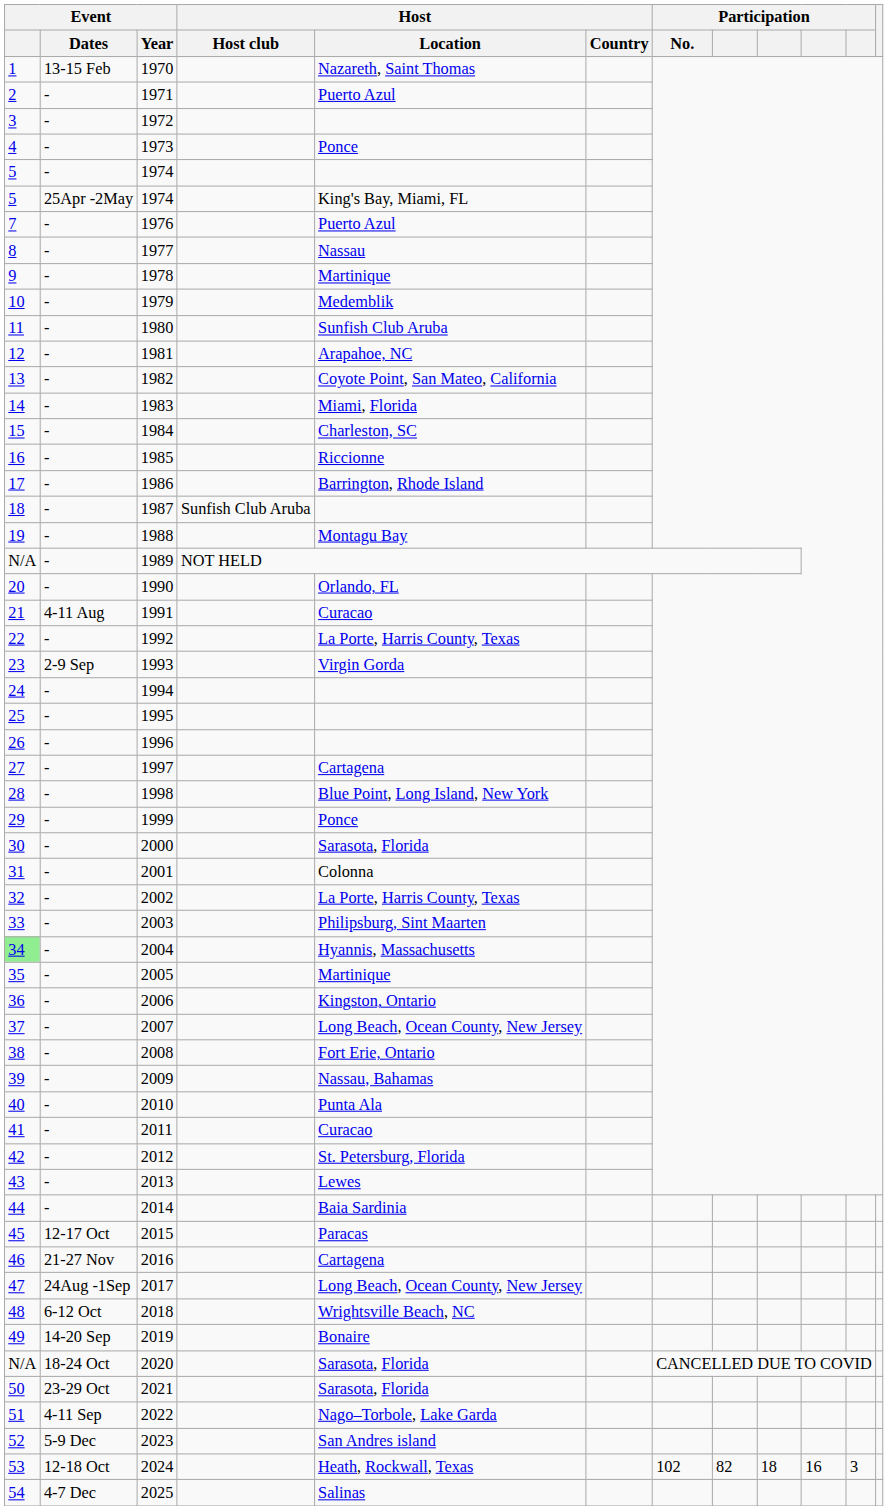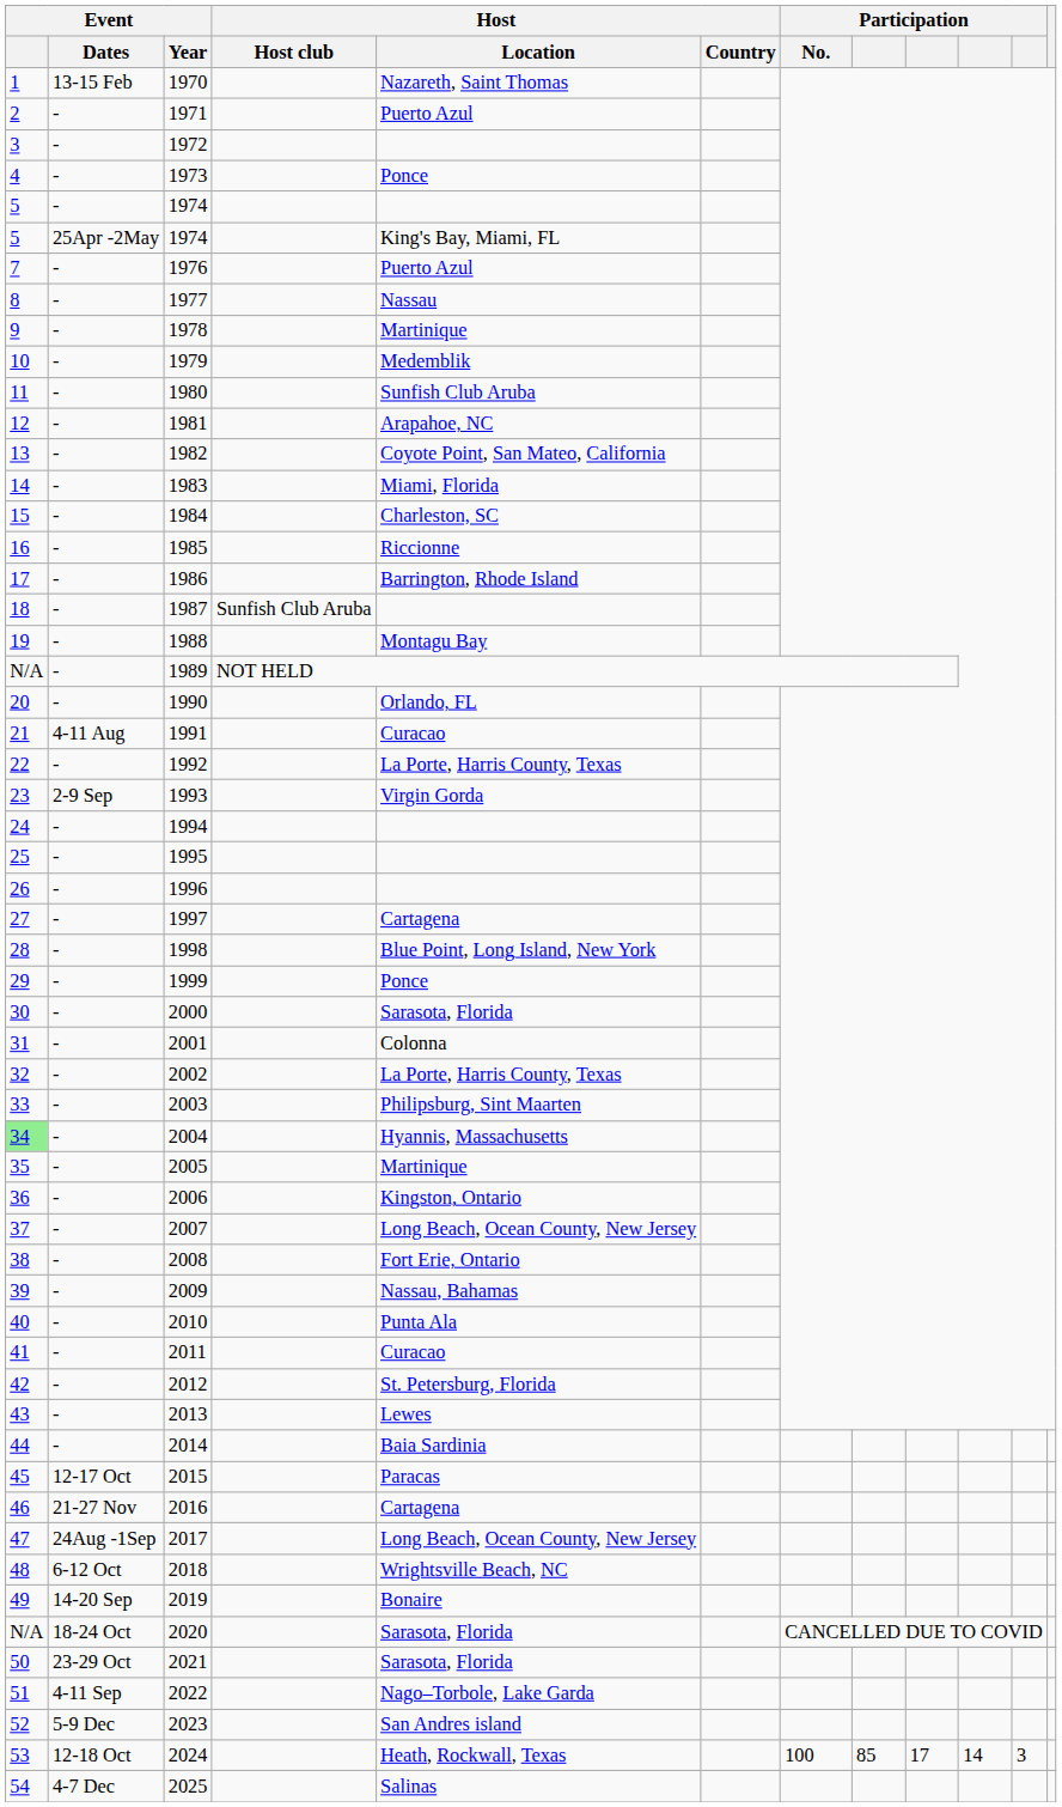 <table class="wikitable sortable">
 <tr>
 <th colspan=3>Event</th>
 <th colspan=3>Host</th>
 <th colspan=5>Participation</th>
 <th rowspan=2></th>
 </tr>
 <tr>
 <th></th>
 <th>Dates</th>
 <th>Year</th>
 <th>Host club</th>
 <th>Location</th>
 <th>Country</th>
 <th>No.</th>
 <th></th>
 <th></th>
 <th></th>
 <th></th>
 </tr>
 <tr>
 <td><a href='#'>1</a></td>
 <td>13-15 Feb</td>
 <td>1970</td>
 <td></td>
 <td><a href='#'>Nazareth</a>, <a href='#'>Saint Thomas</a></td>
 <td></td>
 </tr>
 <tr>
 <td><a href='#'>2</a></td>
 <td>-</td>
 <td>1971</td>
 <td></td>
 <td><a href='#'>Puerto Azul</a></td>
 <td></td>
 </tr>
 <tr>
 <td><a href='#'>3</a></td>
 <td>-</td>
 <td>1972</td>
 <td></td>
 <td></td>
 <td></td>
 </tr>
 <tr>
 <td><a href='#'>4</a></td>
 <td>-</td>
 <td>1973</td>
 <td></td>
 <td><a href='#'>Ponce</a></td>
 <td></td>
 </tr>
 <tr>
 <td><a href='#'>5</a></td>
 <td>-</td>
 <td>1974</td>
 <td></td>
 <td></td>
 <td></td>
 </tr>
 <tr>
 <td><a href='#'>5</a></td>
 <td>25Apr -2May</td>
 <td>1974</td>
 <td></td>
 <td>King's Bay, Miami, FL</td>
 <td></td>
 </tr>
 <tr>
 <td><a href='#'>7</a></td>
 <td>-</td>
 <td>1976</td>
 <td></td>
 <td><a href='#'>Puerto Azul</a></td>
 <td></td>
 </tr>
 <tr>
 <td><a href='#'>8</a></td>
 <td>-</td>
 <td>1977</td>
 <td></td>
 <td><a href='#'>Nassau</a></td>
 <td></td>
 </tr>
 <tr>
 <td><a href='#'>9</a></td>
 <td>-</td>
 <td>1978</td>
 <td></td>
 <td><a href='#'>Martinique</a></td>
 <td></td>
 </tr>
 <tr>
 <td><a href='#'>10</a></td>
 <td>-</td>
 <td>1979</td>
 <td></td>
 <td><a href='#'>Medemblik</a></td>
 <td></td>
 </tr>
 <tr>
 <td><a href='#'>11</a></td>
 <td>-</td>
 <td>1980</td>
 <td></td>
 <td><a href='#'>Sunfish Club Aruba</a></td>
 <td></td>
 </tr>
 <tr>
 <td><a href='#'>12</a></td>
 <td>-</td>
 <td>1981</td>
 <td></td>
 <td><a href='#'>Arapahoe, NC</a></td>
 <td></td>
 </tr>
 <tr>
 <td><a href='#'>13</a></td>
 <td>-</td>
 <td>1982</td>
 <td></td>
 <td><a href='#'>Coyote Point</a>, <a href='#'>San Mateo</a>, <a href='#'>California</a></td>
 <td></td>
 </tr>
 <tr>
 <td><a href='#'>14</a></td>
 <td>-</td>
 <td>1983</td>
 <td></td>
 <td><a href='#'>Miami</a>, <a href='#'>Florida</a></td>
 <td></td>
 </tr>
 <tr>
 <td><a href='#'>15</a></td>
 <td>-</td>
 <td>1984</td>
 <td></td>
 <td><a href='#'>Charleston, SC</a></td>
 <td></td>
 </tr>
 <tr>
 <td><a href='#'>16</a></td>
 <td>-</td>
 <td>1985</td>
 <td></td>
 <td><a href='#'>Riccionne</a></td>
 <td></td>
 </tr>
 <tr>
 <td><a href='#'>17</a></td>
 <td>-</td>
 <td>1986</td>
 <td></td>
 <td><a href='#'>Barrington</a>, <a href='#'>Rhode Island</a></td>
 <td></td>
 </tr>
 <tr>
 <td><a href='#'>18</a></td>
 <td>-</td>
 <td>1987</td>
 <td>Sunfish Club Aruba</td>
 <td></td>
 <td></td>
 </tr>
 <tr>
 <td><a href='#'>19</a></td>
 <td>-</td>
 <td>1988</td>
 <td></td>
 <td><a href='#'>Montagu Bay</a></td>
 <td></td>
 </tr>
 <tr>
 <td>N/A</td>
 <td>-</td>
 <td>1989</td>
 <td COLSPAN=6>NOT HELD</td>
 </tr>
 <tr>
 <td><a href='#'>20</a></td>
 <td>-</td>
 <td>1990</td>
 <td></td>
 <td><a href='#'>Orlando, FL</a></td>
 <td></td>
 </tr>
 <tr>
 <td><a href='#'>21</a></td>
 <td>4-11 Aug</td>
 <td>1991</td>
 <td></td>
 <td><a href='#'>Curacao</a></td>
 <td></td>
 </tr>
 <tr>
 <td><a href='#'>22</a></td>
 <td>-</td>
 <td>1992</td>
 <td></td>
 <td><a href='#'>La Porte</a>,  <a href='#'>Harris County</a>, <a href='#'>Texas</a></td>
 <td></td>
 </tr>
 <tr>
 <td><a href='#'>23</a></td>
 <td>2-9 Sep</td>
 <td>1993</td>
 <td></td>
 <td><a href='#'>Virgin Gorda</a></td>
 <td></td>
 </tr>
 <tr>
 <td><a href='#'>24</a></td>
 <td>-</td>
 <td>1994</td>
 <td></td>
 <td></td>
 <td></td>
 </tr>
 <tr>
 <td><a href='#'>25</a></td>
 <td>-</td>
 <td>1995</td>
 <td></td>
 <td></td>
 <td></td>
 </tr>
 <tr>
 <td><a href='#'>26</a></td>
 <td>-</td>
 <td>1996</td>
 <td></td>
 <td></td>
 <td></td>
 </tr>
 <tr>
 <td><a href='#'>27</a></td>
 <td>-</td>
 <td>1997</td>
 <td></td>
 <td><a href='#'>Cartagena</a></td>
 <td></td>
 </tr>
 <tr>
 <td><a href='#'>28</a></td>
 <td>-</td>
 <td>1998</td>
 <td></td>
 <td><a href='#'>Blue Point</a>, <a href='#'>Long Island</a>, <a href='#'>New York</a></td>
 <td></td>
 </tr>
 <tr>
 <td><a href='#'>29</a></td>
 <td>-</td>
 <td>1999</td>
 <td></td>
 <td><a href='#'>Ponce</a></td>
 <td></td>
 </tr>
 <tr>
 <td><a href='#'>30</a></td>
 <td>-</td>
 <td>2000</td>
 <td></td>
 <td><a href='#'>Sarasota</a>, <a href='#'>Florida</a></td>
 <td></td>
 </tr>
 <tr>
 <td><a href='#'>31</a></td>
 <td>-</td>
 <td>2001</td>
 <td></td>
 <td>Colonna</td>
 <td></td>
 </tr>
 <tr>
 <td><a href='#'>32</a></td>
 <td>-</td>
 <td>2002</td>
 <td></td>
 <td><a href='#'>La Porte</a>,  <a href='#'>Harris County</a>, <a href='#'>Texas</a></td>
 <td></td>
 </tr>
 <tr>
 <td><a href='#'>33</a></td>
 <td>-</td>
 <td>2003</td>
 <td></td>
 <td><a href='#'>Philipsburg, Sint Maarten</a></td>
 <td></td>
 </tr>
 <tr>
 <td style="background: lightgreen;"><a href='#'>34</a></td>
 <td>-</td>
 <td>2004</td>
 <td></td>
 <td><a href='#'>Hyannis</a>, <a href='#'>Massachusetts</a></td>
 <td></td>
 </tr>
 <tr>
 <td><a href='#'>35</a></td>
 <td>-</td>
 <td>2005</td>
 <td></td>
 <td><a href='#'>Martinique</a></td>
 <td></td>
 </tr>
 <tr>
 <td><a href='#'>36</a></td>
 <td>-</td>
 <td>2006</td>
 <td></td>
 <td><a href='#'>Kingston, Ontario</a></td>
 <td></td>
 </tr>
 <tr>
 <td><a href='#'>37</a></td>
 <td>-</td>
 <td>2007</td>
 <td></td>
 <td><a href='#'>Long Beach</a>, <a href='#'>Ocean County</a>,  <a href='#'>New Jersey</a></td>
 <td></td>
 </tr>
 <tr>
 <td><a href='#'>38</a></td>
 <td>-</td>
 <td>2008</td>
 <td></td>
 <td><a href='#'>Fort Erie, Ontario</a></td>
 <td></td>
 </tr>
 <tr>
 <td><a href='#'>39</a></td>
 <td>-</td>
 <td>2009</td>
 <td></td>
 <td><a href='#'>Nassau, Bahamas</a></td>
 <td></td>
 </tr>
 <tr>
 <td><a href='#'>40</a></td>
 <td>-</td>
 <td>2010</td>
 <td></td>
 <td><a href='#'>Punta Ala</a></td>
 <td></td>
 </tr>
 <tr>
 <td><a href='#'>41</a></td>
 <td>-</td>
 <td>2011</td>
 <td></td>
 <td><a href='#'>Curacao</a></td>
 <td></td>
 </tr>
 <tr>
 <td><a href='#'>42</a></td>
 <td>-</td>
 <td>2012</td>
 <td></td>
 <td><a href='#'>St. Petersburg, Florida</a></td>
 <td></td>
 </tr>
 <tr>
 <td><a href='#'>43</a></td>
 <td>-</td>
 <td>2013</td>
 <td></td>
 <td><a href='#'>Lewes</a></td>
 <td></td>
 </tr>
 <tr>
 <td><a href='#'>44</a></td>
 <td>-</td>
 <td>2014</td>
 <td></td>
 <td><a href='#'>Baia Sardinia</a></td>
 <td></td>
 <td></td>
 <td></td>
 <td></td>
 <td></td>
 <td></td>
 <td></td>
 </tr>
 <tr>
 <td><a href='#'>45</a></td>
 <td>12-17 Oct</td>
 <td>2015</td>
 <td></td>
 <td><a href='#'>Paracas</a></td>
 <td></td>
 <td></td>
 <td></td>
 <td></td>
 <td></td>
 <td></td>
 </tr>
 <tr>
 <td><a href='#'>46</a></td>
 <td>21-27 Nov</td>
 <td>2016</td>
 <td></td>
 <td><a href='#'>Cartagena</a></td>
 <td></td>
 <td></td>
 <td></td>
 <td></td>
 <td></td>
 <td></td>
 <td></td>
 </tr>
 <tr>
 <td><a href='#'>47</a></td>
 <td>24Aug -1Sep</td>
 <td>2017</td>
 <td></td>
 <td><a href='#'>Long Beach</a>, <a href='#'>Ocean County</a>, <a href='#'>New Jersey</a></td>
 <td></td>
 <td></td>
 <td></td>
 <td></td>
 <td></td>
 <td></td>
 </tr>
 <tr>
 <td><a href='#'>48</a></td>
 <td>6-12 Oct</td>
 <td>2018</td>
 <td></td>
 <td><a href='#'>Wrightsville Beach</a>, <a href='#'>NC</a></td>
 <td></td>
 <td></td>
 <td></td>
 <td></td>
 <td></td>
 <td></td>
 <td></td>
 </tr>
 <tr>
 <td><a href='#'>49</a></td>
 <td>14-20 Sep</td>
 <td>2019</td>
 <td></td>
 <td><a href='#'>Bonaire</a></td>
 <td></td>
 <td></td>
 <td></td>
 <td></td>
 <td></td>
 <td></td>
 <td></td>
 </tr>
 <tr>
 <td>N/A</td>
 <td>18-24 Oct</td>
 <td>2020</td>
 <td></td>
 <td><a href='#'>Sarasota</a>, <a href='#'>Florida</a></td>
 <td></td>
 <td colspan=5>CANCELLED DUE TO COVID</td>
 <td></td>
 </tr>
 <tr>
 <td><a href='#'>50</a></td>
 <td>23-29 Oct</td>
 <td>2021</td>
 <td></td>
 <td><a href='#'>Sarasota</a>, <a href='#'>Florida</a></td>
 <td></td>
 <td></td>
 <td></td>
 <td></td>
 <td></td>
 <td></td>
 <td></td>
 </tr>
 <tr>
 <td><a href='#'>51</a></td>
 <td>4-11 Sep</td>
 <td>2022</td>
 <td></td>
 <td><a href='#'>Nago–Torbole</a>, <a href='#'>Lake Garda</a></td>
 <td></td>
 <td></td>
 <td></td>
 <td></td>
 <td></td>
 <td></td>
 <td></td>
 </tr>
 <tr>
 <td><a href='#'>52</a></td>
 <td>5-9 Dec</td>
 <td>2023</td>
 <td></td>
 <td><a href='#'>San Andres island</a></td>
 <td></td>
 <td></td>
 <td></td>
 <td></td>
 <td></td>
 <td></td>
 <td></td>
 </tr>
 <tr>
 <td><a href='#'>53</a></td>
 <td>12-18 Oct</td>
 <td>2024</td>
 <td></td>
 <td><a href='#'>Heath</a>, <a href='#'>Rockwall</a>, <a href='#'>Texas</a></td>
 <td></td>
-<td>102</td>
-<td>82</td>
-<td>18</td>
-<td>16</td>
+<td>100</td>
+<td>85</td>
+<td>17</td>
+<td>14</td>
 <td>3</td>
 <td></td>
 </tr>
 <tr>
 <td><a href='#'>54</a></td>
 <td>4-7 Dec</td>
 <td>2025</td>
 <td></td>
 <td><a href='#'>Salinas</a></td>
 <td></td>
 <td></td>
 <td></td>
 <td></td>
 <td></td>
 <td></td>
 <td></td>
 </tr>
 </table>
